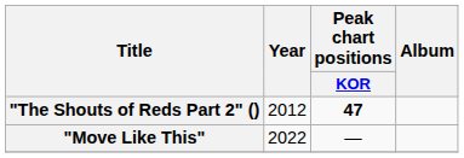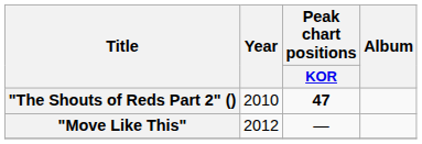 <table class="wikitable plainrowheaders" style="text-align:center;">
 <tr>
 <th scope="col" rowspan="2">Title</th>
 <th scope="col" rowspan="2">Year</th>
 <th scope="col">Peak chart positions</th>
 <th scope="col" rowspan="2">Album</th>
 </tr>
 <tr>
 <th scope="col" style="width:3em;font-size:90%;"><a href='#'>KOR</a><br></th>
 </tr>
 <tr>
 <th scope="row">"The Shouts of Reds Part 2" ()<br></th>
-<td>2012</td>
+<td>2010</td>
 <td><strong>47</strong></td>
 <td></td>
 </tr>
 <tr>
 <th scope="row">"Move Like This"<br></th>
-<td>2022</td>
+<td>2012</td>
 <td>—</td>
 <td></td>
 </tr>
 <tr>
 </tr>
 </table>
